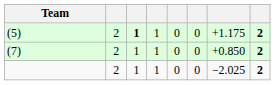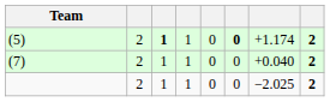 <table class="wikitable" style="text-align:center;">
 <tr>
 <th style="width:130px;">Team</th>
 <th width="20"></th>
 <th width="20"></th>
 <th width="20"></th>
 <th width="20"></th>
 <th width="20"></th>
 <th width="50"></th>
 <th width="20"></th>
 </tr>
 <tr style="background:#dfd">
 <td align=left> (5)</td>
 <td>2</td>
 <td><strong>1</strong></td>
 <td>1</td>
 <td>0</td>
-<td>0</td>
-<td>+1.175</td>
+<td><strong>0</strong></td>
+<td>+1.174</td>
 <td><strong>2</strong></td>
 </tr>
 <tr style="background:#dfd">
 <td align=left> (7)</td>
 <td>2</td>
 <td>1</td>
 <td>1</td>
 <td>0</td>
 <td>0</td>
-<td>+0.850</td>
+<td>+0.040</td>
 <td><strong>2</strong></td>
 </tr>
 <tr>
 <td align=left></td>
 <td>2</td>
 <td>1</td>
 <td>1</td>
 <td>0</td>
 <td>0</td>
 <td>−2.025</td>
 <td><strong>2</strong></td>
 </tr>
 </table>
